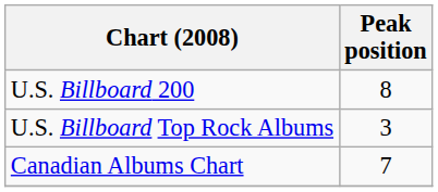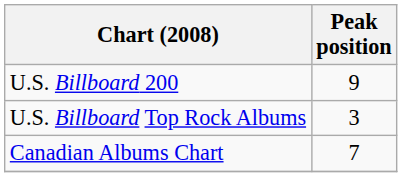 <table class="wikitable sortable">
 <tr>
 <th align="left">Chart (2008)</th>
 <th align="left">Peak<br>position</th>
 </tr>
 <tr>
 <td align="left">U.S. <a href='#'><em>Billboard</em> 200</a></td>
-<td align="center">8</td>
+<td align="center">9</td>
 </tr>
 <tr>
 <td align="left">U.S. <em><a href='#'>Billboard</a></em> <a href='#'>Top Rock Albums</a></td>
 <td align="center">3</td>
 </tr>
 <tr>
 <td align="left"><a href='#'>Canadian Albums Chart</a></td>
 <td align="center">7</td>
 </tr>
 <tr>
 </tr>
 </table>
